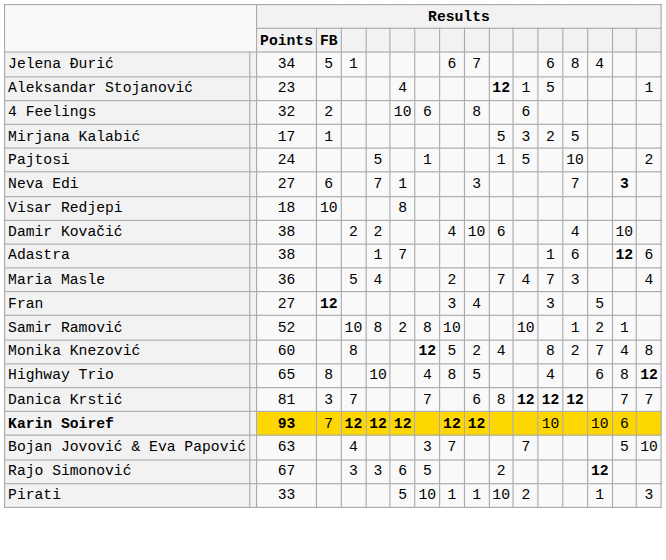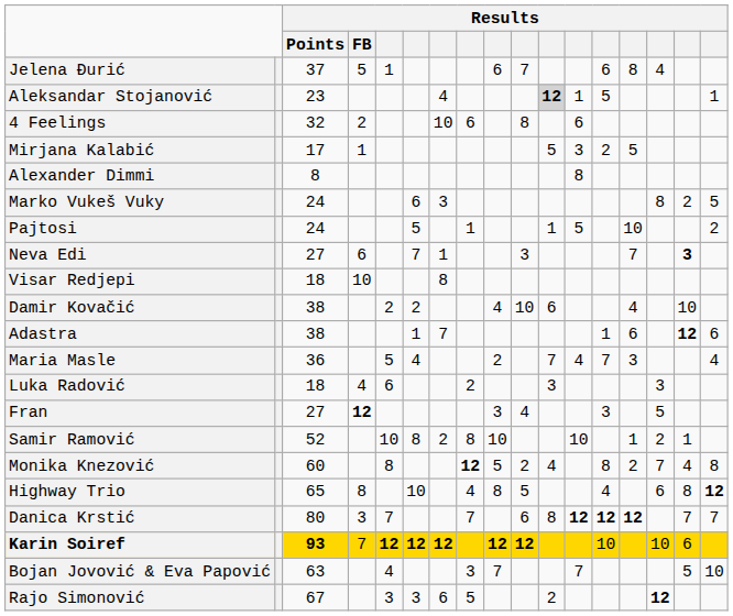 <table class="wikitable" border="1" style="text-align:center">
 <tr>
 <td colspan="2" rowspan="2"></td>
 <th colspan="15">Results</th>
 </tr>
 <tr>
 <th>Points</th>
 <th>FB</th>
 <th></th>
 <th></th>
 <th></th>
 <th></th>
 <th></th>
 <th></th>
 <th></th>
 <th></th>
 <th></th>
 <th></th>
 <th></th>
 <th></th>
 <th></th>
 </tr>
 <tr>
 <td style="text-align:left; background:#f2f2f2;">Jelena Đurić</td>
 <td style="text-align:right; background:#f2f2f2;"></td>
-<td>34</td>
+<td>37</td>
 <td>5</td>
 <td>1</td>
 <td></td>
 <td></td>
 <td></td>
 <td>6</td>
 <td>7</td>
 <td></td>
 <td></td>
 <td>6</td>
 <td>8</td>
 <td>4</td>
 <td></td>
 <td></td>
 </tr>
 <tr>
 <td style="text-align:left; background:#f2f2f2;">Aleksandar Stojanović</td>
 <td style="text-align:right; background:#f2f2f2;"></td>
 <td>23</td>
 <td></td>
 <td></td>
 <td></td>
 <td>4</td>
 <td></td>
 <td></td>
 <td></td>
-<td><strong>12</strong></td>
+<td style="background: lightgrey;"><strong>12</strong></td>
 <td>1</td>
 <td>5</td>
 <td></td>
 <td></td>
 <td></td>
 <td>1</td>
 </tr>
 <tr>
 <td style="text-align:left; background:#f2f2f2;">4 Feelings</td>
 <td style="text-align:right; background:#f2f2f2;"></td>
 <td>32</td>
 <td>2</td>
 <td></td>
 <td></td>
 <td>10</td>
 <td>6</td>
 <td></td>
 <td>8</td>
 <td></td>
 <td>6</td>
 <td></td>
 <td></td>
 <td></td>
 <td></td>
 <td></td>
 </tr>
 <tr>
 <td style="text-align:left; background:#f2f2f2;">Mirjana Kalabić</td>
 <td style="text-align:right; background:#f2f2f2;"></td>
 <td>17</td>
 <td>1</td>
 <td></td>
 <td></td>
 <td></td>
 <td></td>
 <td></td>
 <td></td>
 <td>5</td>
 <td>3</td>
 <td>2</td>
 <td>5</td>
 <td></td>
 <td></td>
 <td></td>
+</tr>
+<tr>
+<td style="text-align:left; background:#f2f2f2;">Alexander Dimmi</td>
+<td style="text-align:right; background:#f2f2f2;"></td>
+<td>8</td>
+<td></td>
+<td></td>
+<td></td>
+<td></td>
+<td></td>
+<td></td>
+<td></td>
+<td></td>
+<td>8</td>
+<td></td>
+<td></td>
+<td></td>
+<td></td>
+<td></td>
+</tr>
+<tr>
+<td style="text-align:left; background:#f2f2f2;">Marko Vukeš Vuky</td>
+<td style="text-align:right; background:#f2f2f2;"></td>
+<td>24</td>
+<td></td>
+<td></td>
+<td>6</td>
+<td>3</td>
+<td></td>
+<td></td>
+<td></td>
+<td></td>
+<td></td>
+<td></td>
+<td></td>
+<td>8</td>
+<td>2</td>
+<td>5</td>
 </tr>
 <tr>
 <td style="text-align:left; background:#f2f2f2;">Pajtosi</td>
 <td style="text-align:right; background:#f2f2f2;"></td>
 <td>24</td>
 <td></td>
 <td></td>
 <td>5</td>
 <td></td>
 <td>1</td>
 <td></td>
 <td></td>
 <td>1</td>
 <td>5</td>
 <td></td>
 <td>10</td>
 <td></td>
 <td></td>
 <td>2</td>
 </tr>
 <tr>
 <td style="text-align:left; background:#f2f2f2;">Neva Edi</td>
 <td style="text-align:right; background:#f2f2f2;"></td>
 <td>27</td>
 <td>6</td>
 <td></td>
 <td>7</td>
 <td>1</td>
 <td></td>
 <td></td>
 <td>3</td>
 <td></td>
 <td></td>
 <td></td>
 <td>7</td>
 <td></td>
 <td><strong>3</strong></td>
 <td></td>
 </tr>
 <tr>
 <td style="text-align:left; background:#f2f2f2;">Visar Redjepi</td>
 <td style="text-align:right; background:#f2f2f2;"></td>
 <td>18</td>
 <td>10</td>
 <td></td>
 <td></td>
 <td>8</td>
 <td></td>
 <td></td>
 <td></td>
 <td></td>
 <td></td>
 <td></td>
 <td></td>
 <td></td>
 <td></td>
 <td></td>
 </tr>
 <tr>
 <td style="text-align:left; background:#f2f2f2;">Damir Kovačić</td>
 <td style="text-align:right; background:#f2f2f2;"></td>
 <td>38</td>
 <td></td>
 <td>2</td>
 <td>2</td>
 <td></td>
 <td></td>
 <td>4</td>
 <td>10</td>
 <td>6</td>
 <td></td>
 <td></td>
 <td>4</td>
 <td></td>
 <td>10</td>
 <td></td>
 </tr>
 <tr>
 <td style="text-align:left; background:#f2f2f2;">Adastra</td>
 <td style="text-align:right; background:#f2f2f2;"></td>
 <td>38</td>
 <td></td>
 <td></td>
 <td>1</td>
 <td>7</td>
 <td></td>
 <td></td>
 <td></td>
 <td></td>
 <td></td>
 <td>1</td>
 <td>6</td>
 <td></td>
 <td><strong>12</strong></td>
 <td>6</td>
 </tr>
 <tr>
 <td style="text-align:left; background:#f2f2f2;">Maria Masle</td>
 <td style="text-align:right; background:#f2f2f2;"></td>
 <td>36</td>
 <td></td>
 <td>5</td>
 <td>4</td>
 <td></td>
 <td></td>
 <td>2</td>
 <td></td>
 <td>7</td>
 <td>4</td>
 <td>7</td>
 <td>3</td>
 <td></td>
 <td></td>
 <td>4</td>
 </tr>
 <tr>
+<td style="text-align:left; background:#f2f2f2;">Luka Radović</td>
+<td style="text-align:right; background:#f2f2f2;"></td>
+<td>18</td>
+<td>4</td>
+<td>6</td>
+<td></td>
+<td></td>
+<td>2</td>
+<td></td>
+<td></td>
+<td>3</td>
+<td></td>
+<td></td>
+<td></td>
+<td>3</td>
+<td></td>
+<td></td>
+</tr>
+<tr>
 <td style="text-align:left; background:#f2f2f2;">Fran</td>
 <td style="text-align:right; background:#f2f2f2;"></td>
 <td>27</td>
 <td><strong>12</strong></td>
 <td></td>
 <td></td>
 <td></td>
 <td></td>
 <td>3</td>
 <td>4</td>
 <td></td>
 <td></td>
 <td>3</td>
 <td></td>
 <td>5</td>
 <td></td>
 <td></td>
 </tr>
 <tr>
 <td style="text-align:left; background:#f2f2f2;">Samir Ramović</td>
 <td style="text-align:right; background:#f2f2f2;"></td>
 <td>52</td>
 <td></td>
 <td>10</td>
 <td>8</td>
 <td>2</td>
 <td>8</td>
 <td>10</td>
 <td></td>
 <td></td>
 <td>10</td>
 <td></td>
 <td>1</td>
 <td>2</td>
 <td>1</td>
 <td></td>
 </tr>
 <tr>
 <td style="text-align:left; background:#f2f2f2;">Monika Knezović</td>
 <td style="text-align:right; background:#f2f2f2;"></td>
 <td>60</td>
 <td></td>
 <td>8</td>
 <td></td>
 <td></td>
 <td><strong>12</strong></td>
 <td>5</td>
 <td>2</td>
 <td>4</td>
 <td></td>
 <td>8</td>
 <td>2</td>
 <td>7</td>
 <td>4</td>
 <td>8</td>
 </tr>
 <tr>
 <td style="text-align:left; background:#f2f2f2;">Highway Trio</td>
 <td style="text-align:right; background:#f2f2f2;"></td>
 <td>65</td>
 <td>8</td>
 <td></td>
 <td>10</td>
 <td></td>
 <td>4</td>
 <td>8</td>
 <td>5</td>
 <td></td>
 <td></td>
 <td>4</td>
 <td></td>
 <td>6</td>
 <td>8</td>
 <td><strong>12</strong></td>
 </tr>
 <tr>
 <td style="text-align:left; background:#f2f2f2;">Danica Krstić</td>
 <td style="text-align:right; background:#f2f2f2;"></td>
-<td>81</td>
+<td>80</td>
 <td>3</td>
 <td>7</td>
 <td></td>
 <td></td>
 <td>7</td>
 <td></td>
 <td>6</td>
 <td>8</td>
 <td><strong>12</strong></td>
 <td><strong>12</strong></td>
 <td><strong>12</strong></td>
 <td></td>
 <td>7</td>
 <td>7</td>
 </tr>
 <tr style="font-weight; background: gold;">
 <td style="text-align:left; background:#f2f2f2;"><strong>Karin Soiref</strong></td>
 <td style="text-align:right; background:#f2f2f2;"></td>
 <td><strong>93</strong></td>
 <td>7</td>
 <td><strong>12</strong></td>
 <td><strong>12</strong></td>
 <td><strong>12</strong></td>
 <td></td>
 <td><strong>12</strong></td>
 <td><strong>12</strong></td>
 <td></td>
 <td></td>
 <td>10</td>
 <td></td>
 <td>10</td>
 <td>6</td>
 <td></td>
 </tr>
 <tr>
 <td style="text-align:left; background:#f2f2f2;">Bojan Jovović & Eva Papović</td>
 <td style="text-align:right; background:#f2f2f2;"></td>
 <td>63</td>
 <td></td>
 <td>4</td>
 <td></td>
 <td></td>
 <td>3</td>
 <td>7</td>
 <td></td>
 <td></td>
 <td>7</td>
 <td></td>
 <td></td>
 <td></td>
 <td>5</td>
 <td>10</td>
 </tr>
 <tr>
 <td style="text-align:left; background:#f2f2f2;">Rajo Simonović</td>
 <td style="text-align:right; background:#f2f2f2;"></td>
 <td>67</td>
 <td></td>
 <td>3</td>
 <td>3</td>
 <td>6</td>
 <td>5</td>
 <td></td>
 <td></td>
 <td>2</td>
 <td></td>
 <td></td>
 <td></td>
 <td><strong>12</strong></td>
 <td></td>
 <td></td>
 </tr>
-<tr>
-<td style="text-align:left; background:#f2f2f2;">Pirati</td>
-<td style="text-align:right; background:#f2f2f2;"></td>
-<td>33</td>
-<td></td>
-<td></td>
-<td></td>
-<td>5</td>
-<td>10</td>
-<td>1</td>
-<td>1</td>
-<td>10</td>
-<td>2</td>
-<td></td>
-<td></td>
-<td>1</td>
-<td></td>
-<td>3</td>
-</tr>
 </table>
